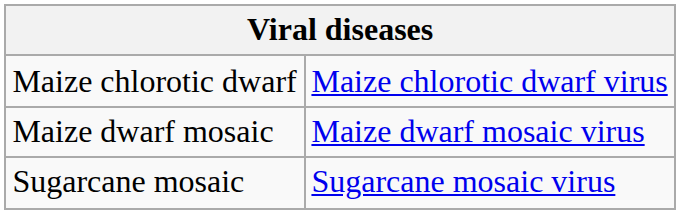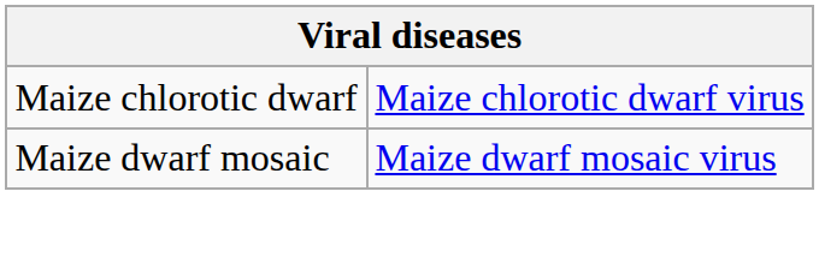 <table class="wikitable" style="clear">
 <tr>
 <th colspan=2><strong>Viral diseases</strong><br></th>
 </tr>
 <tr>
 <td>Maize chlorotic dwarf</td>
 <td><a href='#'>Maize chlorotic dwarf virus</a></td>
 </tr>
 <tr>
 <td>Maize dwarf mosaic</td>
 <td><a href='#'>Maize dwarf mosaic virus</a></td>
 </tr>
 <tr>
-<td>Sugarcane mosaic</td>
-<td><a href='#'>Sugarcane mosaic virus</a></td>
-</tr>
-<tr>
 </tr>
 </table>
